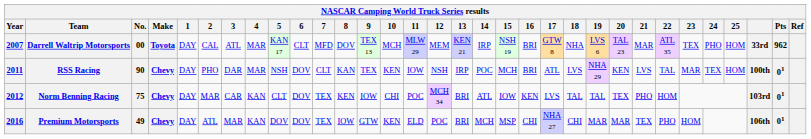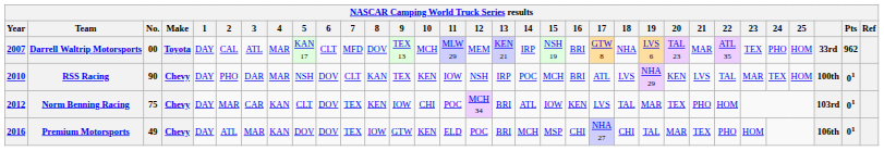 <table class="wikitable" style="text-align:center; font-size:75%">
 <tr>
 <th colspan=45><a href='#'>NASCAR Camping World Truck Series</a> results</th>
 </tr>
 <tr>
 <th>Year</th>
 <th>Team</th>
 <th>No.</th>
 <th>Make</th>
 <th>1</th>
 <th>2</th>
 <th>3</th>
 <th>4</th>
 <th>5</th>
 <th>6</th>
 <th>7</th>
 <th>8</th>
 <th>9</th>
 <th>10</th>
 <th>11</th>
 <th>12</th>
 <th>13</th>
 <th>14</th>
 <th>15</th>
 <th>16</th>
 <th>17</th>
 <th>18</th>
 <th>19</th>
 <th>20</th>
 <th>21</th>
 <th>22</th>
 <th>23</th>
 <th>24</th>
 <th>25</th>
 <th></th>
 <th>Pts</th>
 <th>Ref</th>
 </tr>
 <tr>
 <th><a href='#'>2007</a></th>
 <th><a href='#'>Darrell Waltrip Motorsports</a></th>
 <th>00</th>
 <th><a href='#'>Toyota</a></th>
 <td><a href='#'>DAY</a></td>
 <td><a href='#'>CAL</a></td>
 <td><a href='#'>ATL</a></td>
 <td><a href='#'>MAR</a></td>
 <td style="background:#DFFFDF;"><a href='#'>KAN</a><br><small>17</small></td>
 <td><a href='#'>CLT</a></td>
 <td><a href='#'>MFD</a></td>
 <td><a href='#'>DOV</a></td>
 <td style="background:#DFFFDF;"><a href='#'>TEX</a><br><small>13</small></td>
 <td><a href='#'>MCH</a></td>
 <td style="background:#CFCFFF;"><a href='#'>MLW</a><br><small>29</small></td>
 <td><a href='#'>MEM</a></td>
 <td style="background:#CFCFFF;"><a href='#'>KEN</a><br><small>21</small></td>
 <td><a href='#'>IRP</a></td>
 <td style="background:#DFFFDF;"><a href='#'>NSH</a><br><small>19</small></td>
 <td><a href='#'>BRI</a></td>
 <td style="background:#FFDF9F;"><a href='#'>GTW</a><br><small>8</small></td>
 <td><a href='#'>NHA</a></td>
 <td style="background:#FFDF9F;"><a href='#'>LVS</a><br><small>6</small></td>
 <td style="background:#EFCFFF;"><a href='#'>TAL</a><br><small>23</small></td>
 <td><a href='#'>MAR</a></td>
 <td style="background:#EFCFFF;"><a href='#'>ATL</a><br><small>35</small></td>
 <td><a href='#'>TEX</a></td>
 <td><a href='#'>PHO</a></td>
 <td><a href='#'>HOM</a></td>
 <th>33rd</th>
 <th>962</th>
 <th></th>
 </tr>
 <tr>
-<th><a href='#'>2011</a></th>
+<th><a href='#'>2010</a></th>
 <th><a href='#'>RSS Racing</a></th>
 <th>90</th>
 <th><a href='#'>Chevy</a></th>
 <td><a href='#'>DAY</a></td>
 <td><a href='#'>PHO</a></td>
 <td><a href='#'>DAR</a></td>
 <td><a href='#'>MAR</a></td>
 <td><a href='#'>NSH</a></td>
 <td><a href='#'>DOV</a></td>
 <td><a href='#'>CLT</a></td>
 <td><a href='#'>KAN</a></td>
 <td><a href='#'>TEX</a></td>
 <td><a href='#'>KEN</a></td>
 <td><a href='#'>IOW</a></td>
 <td><a href='#'>NSH</a></td>
 <td><a href='#'>IRP</a></td>
 <td><a href='#'>POC</a></td>
 <td><a href='#'>MCH</a></td>
 <td><a href='#'>BRI</a></td>
 <td><a href='#'>ATL</a></td>
 <td><a href='#'>LVS</a></td>
 <td style="background:#EFCFFF;"><a href='#'>NHA</a><br><small>29</small></td>
 <td><a href='#'>KEN</a></td>
 <td><a href='#'>LVS</a></td>
 <td><a href='#'>TAL</a></td>
 <td><a href='#'>MAR</a></td>
 <td><a href='#'>TEX</a></td>
 <td><a href='#'>HOM</a></td>
 <th>100th</th>
 <th>0<sup>1</sup></th>
 <th></th>
 </tr>
 <tr>
 <th><a href='#'>2012</a></th>
 <th><a href='#'>Norm Benning Racing</a></th>
 <th>75</th>
 <th><a href='#'>Chevy</a></th>
 <td><a href='#'>DAY</a></td>
 <td><a href='#'>MAR</a></td>
 <td><a href='#'>CAR</a></td>
 <td><a href='#'>KAN</a></td>
 <td><a href='#'>CLT</a></td>
 <td><a href='#'>DOV</a></td>
 <td><a href='#'>TEX</a></td>
 <td><a href='#'>KEN</a></td>
 <td><a href='#'>IOW</a></td>
 <td><a href='#'>CHI</a></td>
 <td><a href='#'>POC</a></td>
 <td style="background:#EFCFFF;"><a href='#'>MCH</a><br><small>34</small></td>
 <td><a href='#'>BRI</a></td>
 <td><a href='#'>ATL</a></td>
 <td><a href='#'>IOW</a></td>
 <td><a href='#'>KEN</a></td>
 <td><a href='#'>LVS</a></td>
 <td><a href='#'>TAL</a></td>
-<td><a href='#'>TAL</a></td>
+<td><a href='#'>MAR</a></td>
 <td><a href='#'>TEX</a></td>
 <td><a href='#'>PHO</a></td>
 <td><a href='#'>HOM</a></td>
 <td colspan=3></td>
 <th>103rd</th>
 <th>0<sup>1</sup></th>
 <th></th>
 </tr>
 <tr>
 <th><a href='#'>2016</a></th>
 <th><a href='#'>Premium Motorsports</a></th>
 <th>49</th>
 <th><a href='#'>Chevy</a></th>
 <td><a href='#'>DAY</a></td>
 <td><a href='#'>ATL</a></td>
 <td><a href='#'>MAR</a></td>
 <td><a href='#'>KAN</a></td>
 <td><a href='#'>DOV</a></td>
 <td><a href='#'>DOV</a></td>
 <td><a href='#'>TEX</a></td>
 <td><a href='#'>IOW</a></td>
 <td><a href='#'>GTW</a></td>
 <td><a href='#'>KEN</a></td>
 <td><a href='#'>ELD</a></td>
 <td><a href='#'>POC</a></td>
 <td><a href='#'>BRI</a></td>
 <td><a href='#'>MCH</a></td>
 <td><a href='#'>MSP</a></td>
 <td><a href='#'>CHI</a></td>
 <td style="background:#CFCFFF;"><a href='#'>NHA</a><br><small>27</small></td>
 <td><a href='#'>CHI</a></td>
-<td><a href='#'>MAR</a></td>
+<td><a href='#'>TAL</a></td>
 <td><a href='#'>MAR</a></td>
 <td><a href='#'>TEX</a></td>
 <td><a href='#'>PHO</a></td>
 <td><a href='#'>HOM</a></td>
 <td colspan=2></td>
 <th>106th</th>
 <th>0<sup>1</sup></th>
 <th></th>
 </tr>
 </table>
